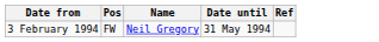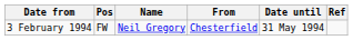 <table class="wikitable">
 <tr>
 <th>Date from</th>
 <th>Pos</th>
 <th>Name</th>
+<th>From</th>
 <th>Date until</th>
 <th>Ref</th>
 </tr>
 <tr>
 <td>3 February 1994</td>
 <td>FW</td>
 <td><a href='#'>Neil Gregory</a></td>
+<td><a href='#'>Chesterfield</a></td>
 <td>31 May 1994</td>
 <td></td>
 </tr>
 </table>
